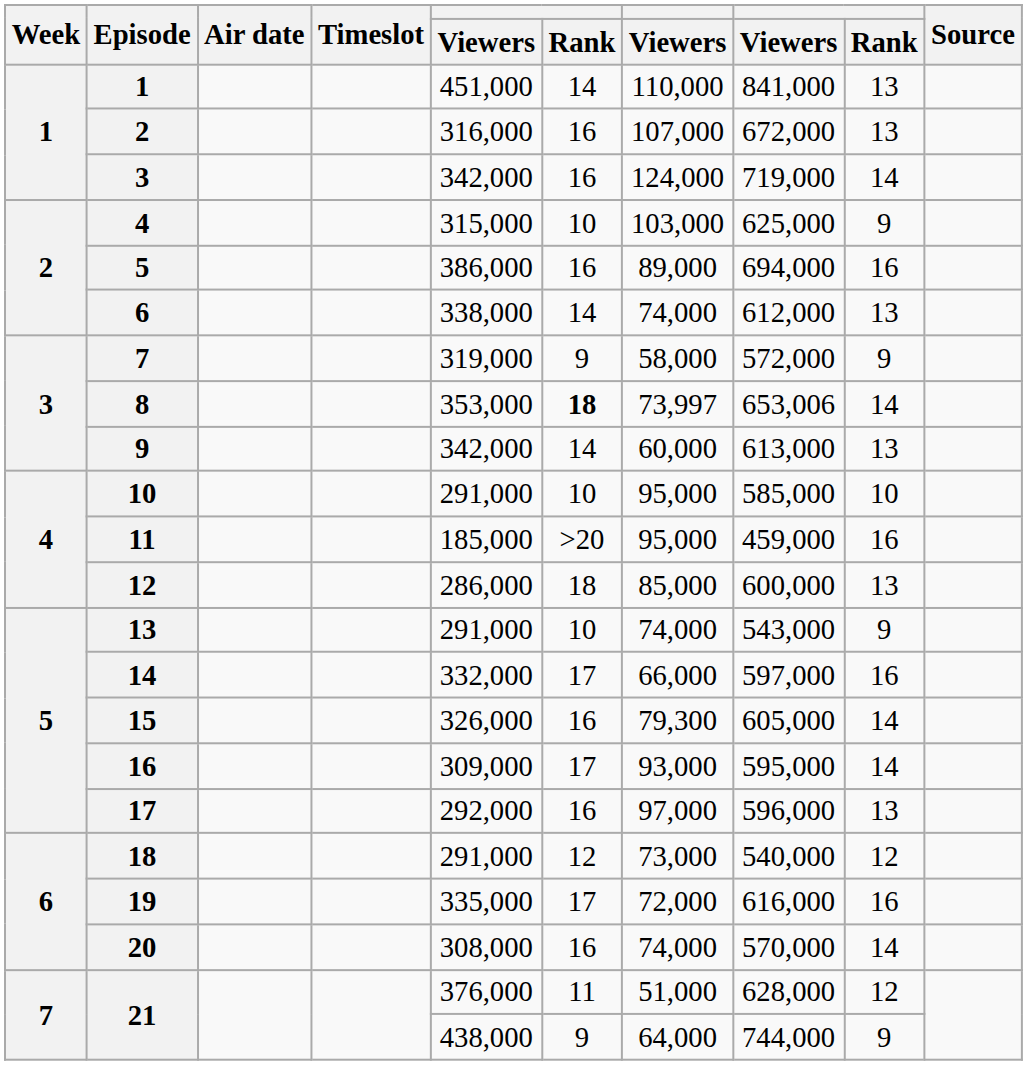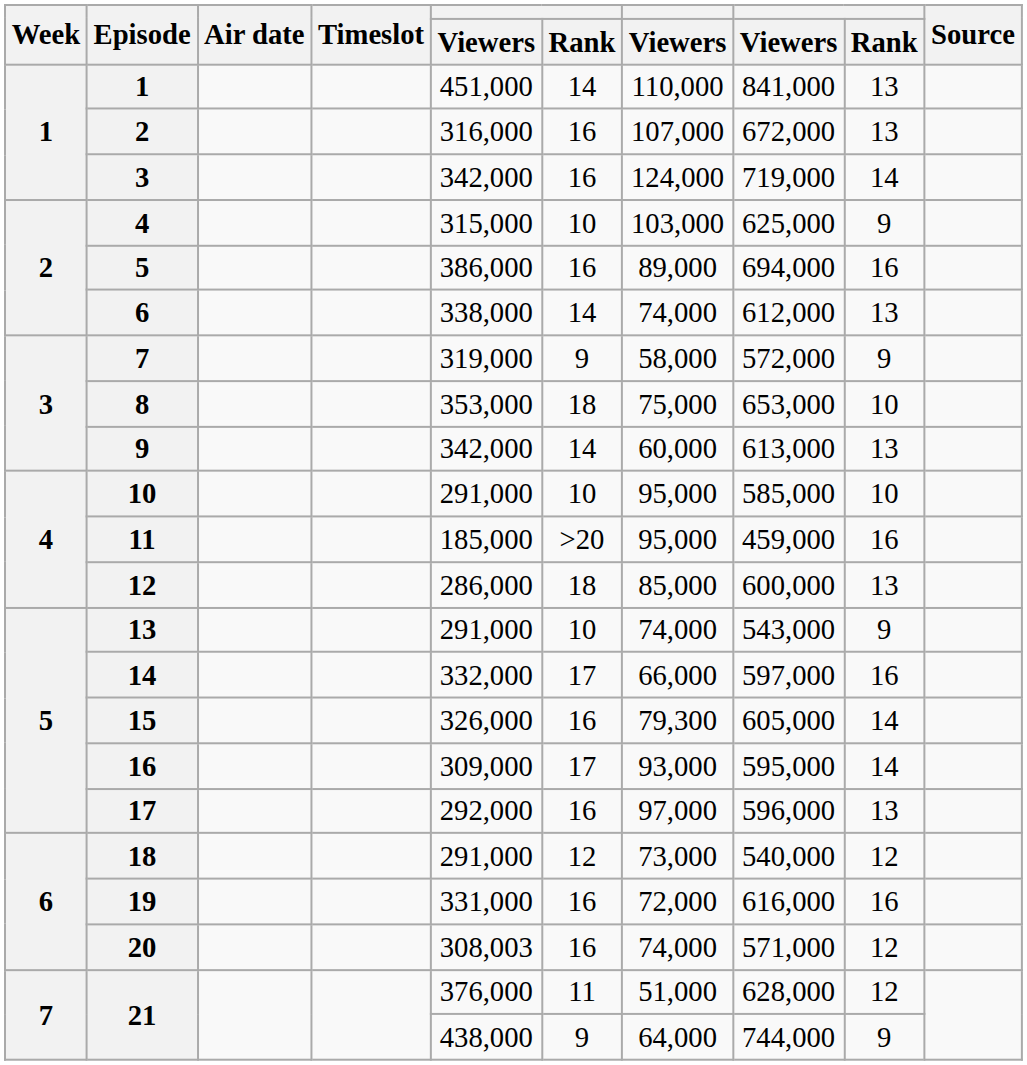 <table class="wikitable nowrap" style="text-align:center; font-size:90%; line-height:16px;">
 <tr>
 <th rowspan="2">Week</th>
 <th rowspan="2">Episode</th>
 <th rowspan="2" class="unsortable">Air date</th>
 <th rowspan="2" class="unsortable">Timeslot</th>
 <th colspan="2"></th>
 <th></th>
 <th colspan="2"></th>
 <th rowspan="2">Source</th>
 </tr>
 <tr>
 <th>Viewers</th>
 <th>Rank</th>
 <th>Viewers</th>
 <th>Viewers</th>
 <th>Rank</th>
 </tr>
 <tr>
 <th rowspan="3">1</th>
 <th>1</th>
 <td style="text-align:left"></td>
 <td style="text-align:left"></td>
 <td>451,000</td>
 <td>14</td>
 <td>110,000</td>
 <td>841,000</td>
 <td>13</td>
 <td></td>
 </tr>
 <tr>
 <th>2</th>
 <td style="text-align:left"></td>
 <td style="text-align:left"></td>
 <td>316,000</td>
 <td>16</td>
 <td>107,000</td>
 <td>672,000</td>
 <td>13</td>
 <td></td>
 </tr>
 <tr>
 <th>3</th>
 <td style="text-align:left"></td>
 <td style="text-align:left"></td>
 <td>342,000</td>
 <td>16</td>
 <td>124,000</td>
 <td>719,000</td>
 <td>14</td>
 <td></td>
 </tr>
 <tr>
 <th rowspan="3">2</th>
 <th>4</th>
 <td style="text-align:left"></td>
 <td style="text-align:left"></td>
 <td>315,000</td>
 <td>10</td>
 <td>103,000</td>
 <td>625,000</td>
 <td>9</td>
 <td></td>
 </tr>
 <tr>
 <th>5</th>
 <td style="text-align:left"></td>
 <td style="text-align:left"></td>
 <td>386,000</td>
 <td>16</td>
 <td>89,000</td>
 <td>694,000</td>
 <td>16</td>
 <td></td>
 </tr>
 <tr>
 <th>6</th>
 <td style="text-align:left"></td>
 <td style="text-align:left"></td>
 <td>338,000</td>
 <td>14</td>
 <td>74,000</td>
 <td>612,000</td>
 <td>13</td>
 <td></td>
 </tr>
 <tr>
 <th rowspan="3">3</th>
 <th>7</th>
 <td style="text-align:left"></td>
 <td style="text-align:left"></td>
 <td>319,000</td>
 <td>9</td>
 <td>58,000</td>
 <td>572,000</td>
 <td>9</td>
 <td></td>
 </tr>
 <tr>
 <th>8</th>
 <td style="text-align:left"></td>
 <td style="text-align:left"></td>
 <td>353,000</td>
-<td><strong>18</strong></td>
-<td>73,997</td>
-<td>653,006</td>
-<td>14</td>
+<td>18</td>
+<td>75,000</td>
+<td>653,000</td>
+<td>10</td>
 <td></td>
 </tr>
 <tr>
 <th>9</th>
 <td style="text-align:left"></td>
 <td style="text-align:left"></td>
 <td>342,000</td>
 <td>14</td>
 <td>60,000</td>
 <td>613,000</td>
 <td>13</td>
 <td></td>
 </tr>
 <tr>
 <th rowspan="3">4</th>
 <th>10</th>
 <td style="text-align:left"></td>
 <td style="text-align:left"></td>
 <td>291,000</td>
 <td>10</td>
 <td>95,000</td>
 <td>585,000</td>
 <td>10</td>
 <td></td>
 </tr>
 <tr>
 <th>11</th>
 <td style="text-align:left"></td>
 <td style="text-align:left"></td>
 <td>185,000</td>
 <td>>20</td>
 <td>95,000</td>
 <td>459,000</td>
 <td>16</td>
 <td></td>
 </tr>
 <tr>
 <th>12</th>
 <td style="text-align:left"></td>
 <td style="text-align:left"></td>
 <td>286,000</td>
 <td>18</td>
 <td>85,000</td>
 <td>600,000</td>
 <td>13</td>
 <td></td>
 </tr>
 <tr>
 <th rowspan="5">5</th>
 <th>13</th>
 <td style="text-align:left"></td>
 <td style="text-align:left"></td>
 <td>291,000</td>
 <td>10</td>
 <td>74,000</td>
 <td>543,000</td>
 <td>9</td>
 <td></td>
 </tr>
 <tr>
 <th>14</th>
 <td style="text-align:left"></td>
 <td style="text-align:left"></td>
 <td>332,000</td>
 <td>17</td>
 <td>66,000</td>
 <td>597,000</td>
 <td>16</td>
 <td></td>
 </tr>
 <tr>
 <th>15</th>
 <td style="text-align:left"></td>
 <td style="text-align:left"></td>
 <td>326,000</td>
 <td>16</td>
 <td>79,300</td>
 <td>605,000</td>
 <td>14</td>
 <td></td>
 </tr>
 <tr>
 <th>16</th>
 <td style="text-align:left"></td>
 <td style="text-align:left"></td>
 <td>309,000</td>
 <td>17</td>
 <td>93,000</td>
 <td>595,000</td>
 <td>14</td>
 <td></td>
 </tr>
 <tr>
 <th>17</th>
 <td style="text-align:left"></td>
 <td style="text-align:left"></td>
 <td>292,000</td>
 <td>16</td>
 <td>97,000</td>
 <td>596,000</td>
 <td>13</td>
 <td></td>
 </tr>
 <tr>
 <th rowspan="3">6</th>
 <th>18</th>
 <td style="text-align:left"></td>
 <td style="text-align:left"></td>
 <td>291,000</td>
 <td>12</td>
 <td>73,000</td>
 <td>540,000</td>
 <td>12</td>
 <td></td>
 </tr>
 <tr>
 <th>19</th>
 <td style="text-align:left"></td>
 <td style="text-align:left"></td>
-<td>335,000</td>
-<td>17</td>
+<td>331,000</td>
+<td>16</td>
 <td>72,000</td>
 <td>616,000</td>
 <td>16</td>
 <td></td>
 </tr>
 <tr>
 <th>20</th>
 <td style="text-align:left"></td>
 <td style="text-align:left"></td>
-<td>308,000</td>
+<td>308,003</td>
 <td>16</td>
 <td>74,000</td>
-<td>570,000</td>
-<td>14</td>
+<td>571,000</td>
+<td>12</td>
 <td></td>
 </tr>
 <tr>
 <th rowspan="2">7</th>
 <th rowspan="2">21</th>
 <td rowspan="2"style="text-align:left"></td>
 <td rowspan="2"style="text-align:left"></td>
 <td>376,000</td>
 <td>11</td>
 <td>51,000</td>
 <td>628,000</td>
 <td>12</td>
 <td rowspan="2"></td>
 </tr>
 <tr>
 <td>438,000</td>
 <td>9</td>
 <td>64,000</td>
 <td>744,000</td>
 <td>9</td>
 </tr>
 </table>
